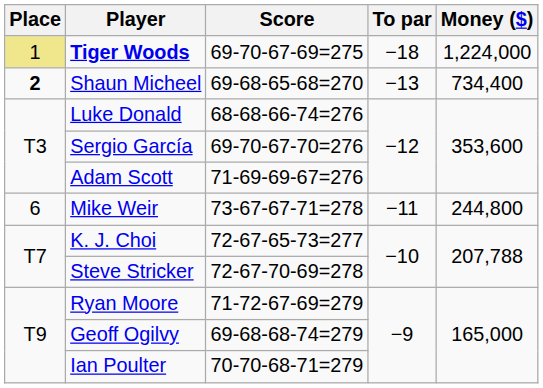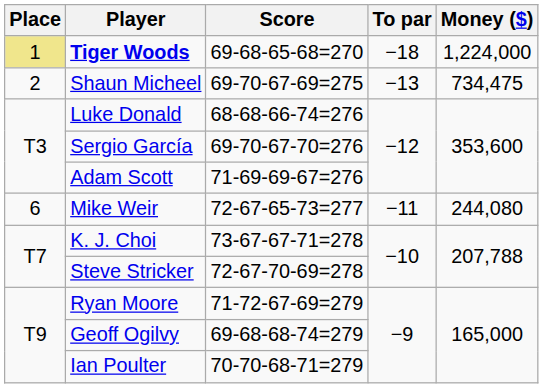 <table class="wikitable">
 <tr>
 <th>Place</th>
 <th>Player</th>
 <th>Score</th>
 <th>To par</th>
 <th>Money (<a href='#'>$</a>)</th>
 </tr>
 <tr>
 <td align=center style="background: khaki;">1</td>
 <td> <strong><a href='#'>Tiger Woods</a></strong></td>
-<td>69-70-67-69=275</td>
+<td>69-68-65-68=270</td>
 <td align=center>−18</td>
 <td align=center>1,224,000</td>
 </tr>
 <tr>
-<td align=center><strong>2</strong></td>
+<td align=center>2</td>
 <td> <a href='#'>Shaun Micheel</a></td>
-<td>69-68-65-68=270</td>
+<td>69-70-67-69=275</td>
 <td align=center>−13</td>
-<td align=center>734,400</td>
+<td align=center>734,475</td>
 </tr>
 <tr>
 <td rowspan="3" align=center>T3</td>
 <td> <a href='#'>Luke Donald</a></td>
 <td>68-68-66-74=276</td>
 <td rowspan="3" align=center>−12</td>
 <td rowspan="3" align=center>353,600</td>
 </tr>
 <tr>
 <td> <a href='#'>Sergio García</a></td>
 <td>69-70-67-70=276</td>
 </tr>
 <tr>
 <td> <a href='#'>Adam Scott</a></td>
 <td>71-69-69-67=276</td>
 </tr>
 <tr>
 <td align=center>6</td>
 <td> <a href='#'>Mike Weir</a></td>
-<td>73-67-67-71=278</td>
+<td>72-67-65-73=277</td>
 <td align=center>−11</td>
-<td align=center>244,800</td>
+<td align=center>244,080</td>
 </tr>
 <tr>
 <td rowspan=2 align=center>T7</td>
 <td> <a href='#'>K. J. Choi</a></td>
-<td>72-67-65-73=277</td>
+<td>73-67-67-71=278</td>
 <td rowspan=2 align=center>−10</td>
 <td rowspan=2 align=center>207,788</td>
 </tr>
 <tr>
 <td> <a href='#'>Steve Stricker</a></td>
 <td>72-67-70-69=278</td>
 </tr>
 <tr>
 <td rowspan=3 align=center>T9</td>
 <td> <a href='#'>Ryan Moore</a></td>
 <td>71-72-67-69=279</td>
 <td rowspan=3 align=center>−9</td>
 <td rowspan=3 align=center>165,000</td>
 </tr>
 <tr>
 <td> <a href='#'>Geoff Ogilvy</a></td>
 <td>69-68-68-74=279</td>
 </tr>
 <tr>
 <td> <a href='#'>Ian Poulter</a></td>
 <td>70-70-68-71=279</td>
 </tr>
 </table>
